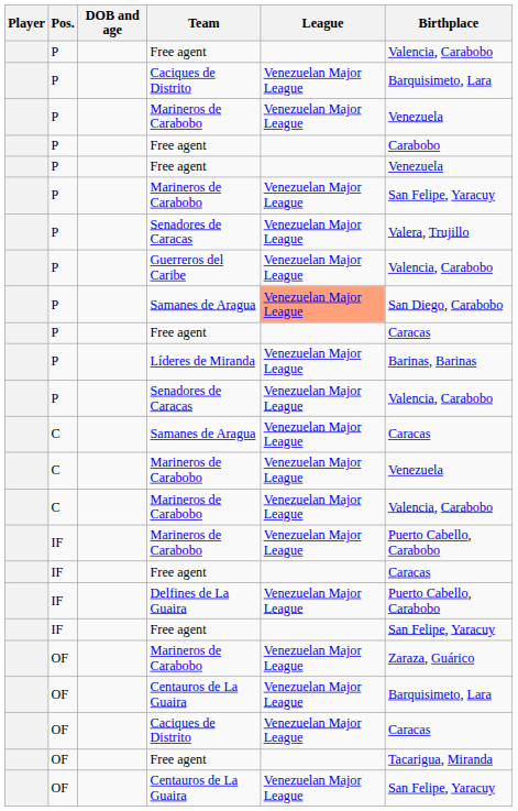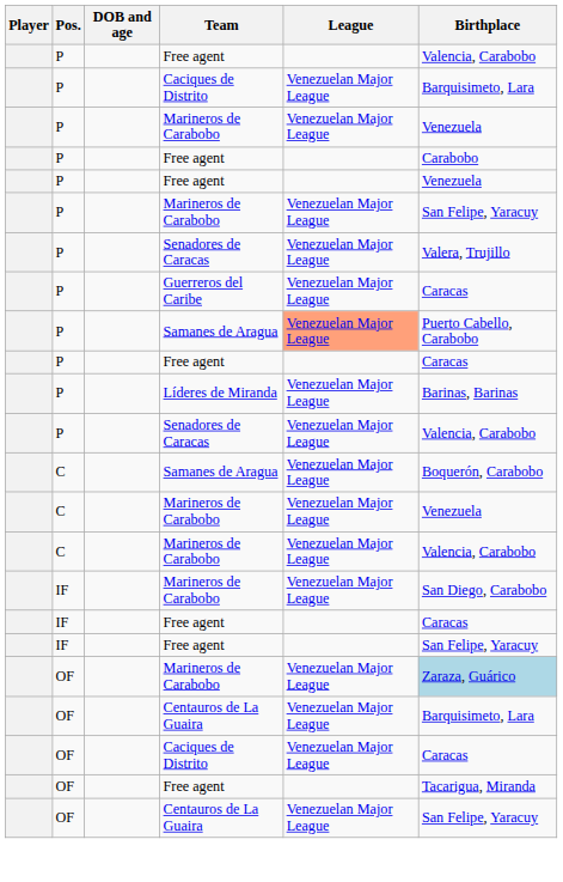 <table class="wikitable sortable plainrowheaders">
 <tr>
 <th scope="col">Player</th>
 <th scope="col">Pos.</th>
 <th scope="col">DOB and age</th>
 <th scope="col">Team</th>
 <th scope="col">League</th>
 <th scope="col">Birthplace</th>
 </tr>
 <tr>
 <th scope="row"></th>
 <td>P</td>
 <td></td>
 <td>Free agent</td>
 <td></td>
 <td> <a href='#'>Valencia</a>, <a href='#'>Carabobo</a></td>
 </tr>
 <tr>
 <th scope="row"></th>
 <td>P</td>
 <td></td>
 <td> <a href='#'>Caciques de Distrito</a></td>
 <td><a href='#'>Venezuelan Major League</a></td>
 <td> <a href='#'>Barquisimeto</a>, <a href='#'>Lara</a></td>
 </tr>
 <tr>
 <th scope="row"></th>
 <td>P</td>
 <td></td>
 <td> <a href='#'>Marineros de Carabobo</a></td>
 <td><a href='#'>Venezuelan Major League</a></td>
 <td> <a href='#'>Venezuela</a></td>
 </tr>
 <tr>
 <th scope="row"></th>
 <td>P</td>
 <td></td>
 <td>Free agent</td>
 <td></td>
 <td> <a href='#'>Carabobo</a></td>
 </tr>
 <tr>
 <th scope="row"></th>
 <td>P</td>
 <td></td>
 <td>Free agent</td>
 <td></td>
 <td> <a href='#'>Venezuela</a></td>
 </tr>
 <tr>
 <th scope="row"></th>
 <td>P</td>
 <td></td>
 <td> <a href='#'>Marineros de Carabobo</a></td>
 <td><a href='#'>Venezuelan Major League</a></td>
 <td> <a href='#'>San Felipe</a>, <a href='#'>Yaracuy</a></td>
 </tr>
 <tr>
 <th scope="row"></th>
 <td>P</td>
 <td></td>
 <td> <a href='#'>Senadores de Caracas</a></td>
 <td><a href='#'>Venezuelan Major League</a></td>
 <td> <a href='#'>Valera</a>, <a href='#'>Trujillo</a></td>
 </tr>
 <tr>
 <th scope="row"></th>
 <td>P</td>
 <td></td>
 <td> <a href='#'>Guerreros del Caribe</a></td>
 <td><a href='#'>Venezuelan Major League</a></td>
-<td> <a href='#'>Valencia</a>, <a href='#'>Carabobo</a></td>
+<td> <a href='#'>Caracas</a></td>
 </tr>
 <tr>
 <th scope="row"></th>
 <td>P</td>
 <td></td>
 <td> <a href='#'>Samanes de Aragua</a></td>
 <td style="background: lightsalmon;"><a href='#'>Venezuelan Major League</a></td>
-<td> <a href='#'>San Diego</a>, <a href='#'>Carabobo</a></td>
+<td> <a href='#'>Puerto Cabello</a>, <a href='#'>Carabobo</a></td>
 </tr>
 <tr>
 <th scope="row"></th>
 <td>P</td>
 <td></td>
 <td>Free agent</td>
 <td></td>
 <td> <a href='#'>Caracas</a></td>
 </tr>
 <tr>
 <th scope="row"></th>
 <td>P</td>
 <td></td>
 <td> <a href='#'>Líderes de Miranda</a></td>
 <td><a href='#'>Venezuelan Major League</a></td>
 <td> <a href='#'>Barinas</a>, <a href='#'>Barinas</a></td>
 </tr>
 <tr>
 <th scope="row"></th>
 <td>P</td>
 <td></td>
 <td> <a href='#'>Senadores de Caracas</a></td>
 <td><a href='#'>Venezuelan Major League</a></td>
 <td> <a href='#'>Valencia</a>, <a href='#'>Carabobo</a></td>
 </tr>
 <tr>
 <th scope="row"></th>
 <td>C</td>
 <td></td>
 <td> <a href='#'>Samanes de Aragua</a></td>
 <td><a href='#'>Venezuelan Major League</a></td>
-<td> <a href='#'>Caracas</a></td>
+<td> <a href='#'>Boquerón</a>, <a href='#'>Carabobo</a></td>
 </tr>
 <tr>
 <th scope="row"></th>
 <td>C</td>
 <td></td>
 <td> <a href='#'>Marineros de Carabobo</a></td>
 <td><a href='#'>Venezuelan Major League</a></td>
 <td> <a href='#'>Venezuela</a></td>
 </tr>
 <tr>
 <th scope="row"></th>
 <td>C</td>
 <td></td>
 <td> <a href='#'>Marineros de Carabobo</a></td>
 <td><a href='#'>Venezuelan Major League</a></td>
 <td> <a href='#'>Valencia</a>, <a href='#'>Carabobo</a></td>
 </tr>
 <tr>
 <th scope="row"></th>
 <td>IF</td>
 <td></td>
 <td> <a href='#'>Marineros de Carabobo</a></td>
 <td><a href='#'>Venezuelan Major League</a></td>
-<td> <a href='#'>Puerto Cabello</a>, <a href='#'>Carabobo</a></td>
+<td> <a href='#'>San Diego</a>, <a href='#'>Carabobo</a></td>
 </tr>
 <tr>
 <th scope="row"></th>
 <td>IF</td>
 <td></td>
 <td>Free agent</td>
 <td></td>
 <td> <a href='#'>Caracas</a></td>
-</tr>
-<tr>
-<th scope="row"></th>
-<td>IF</td>
-<td></td>
-<td> <a href='#'>Delfines de La Guaira</a></td>
-<td><a href='#'>Venezuelan Major League</a></td>
-<td> <a href='#'>Puerto Cabello</a>, <a href='#'>Carabobo</a></td>
 </tr>
 <tr>
 <th scope="row"></th>
 <td>IF</td>
 <td></td>
 <td>Free agent</td>
 <td></td>
 <td> <a href='#'>San Felipe</a>, <a href='#'>Yaracuy</a></td>
 </tr>
 <tr>
 <th scope="row"></th>
 <td>OF</td>
 <td></td>
 <td> <a href='#'>Marineros de Carabobo</a></td>
 <td><a href='#'>Venezuelan Major League</a></td>
-<td> <a href='#'>Zaraza</a>, <a href='#'>Guárico</a></td>
+<td style="background: lightblue;"> <a href='#'>Zaraza</a>, <a href='#'>Guárico</a></td>
 </tr>
 <tr>
 <th scope="row"></th>
 <td>OF</td>
 <td></td>
 <td> <a href='#'>Centauros de La Guaira</a></td>
 <td><a href='#'>Venezuelan Major League</a></td>
 <td> <a href='#'>Barquisimeto</a>, <a href='#'>Lara</a></td>
 </tr>
 <tr>
 <th scope="row"></th>
 <td>OF</td>
 <td></td>
 <td> <a href='#'>Caciques de Distrito</a></td>
 <td><a href='#'>Venezuelan Major League</a></td>
 <td> <a href='#'>Caracas</a></td>
 </tr>
 <tr>
 <th scope="row"></th>
 <td>OF</td>
 <td></td>
 <td>Free agent</td>
 <td></td>
 <td> <a href='#'>Tacarigua</a>, <a href='#'>Miranda</a></td>
 </tr>
 <tr>
 <th scope="row"></th>
 <td>OF</td>
 <td></td>
 <td> <a href='#'>Centauros de La Guaira</a></td>
 <td><a href='#'>Venezuelan Major League</a></td>
 <td> <a href='#'>San Felipe</a>, <a href='#'>Yaracuy</a></td>
 </tr>
 </table>
